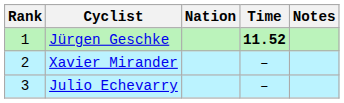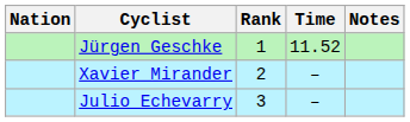 <table class="wikitable sortable" style="text-align:center">
 <tr>
+<th>Nation</th>
+<th>Cyclist</th>
 <th>Rank</th>
-<th>Cyclist</th>
-<th>Nation</th>
 <th>Time</th>
 <th>Notes</th>
 </tr>
 <tr bgcolor=bbf3bb>
+<td align=left></td>
+<td align=left data-sort-value="Geschke, Jürgen"><a href='#'>Jürgen Geschke</a></td>
 <td>1</td>
-<td align=left data-sort-value="Geschke, Jürgen"><a href='#'>Jürgen Geschke</a></td>
-<td align=left></td>
-<td><strong>11.52</strong></td>
+<td>11.52</td>
 <td></td>
 </tr>
 <tr bgcolor=bbf3ff>
+<td align=left></td>
+<td align=left data-sort-value="Mirander, Xavier"><a href='#'>Xavier Mirander</a></td>
 <td>2</td>
-<td align=left data-sort-value="Mirander, Xavier"><a href='#'>Xavier Mirander</a></td>
-<td align=left></td>
 <td>–</td>
 <td></td>
 </tr>
 <tr bgcolor=bbf3ff>
+<td align=left></td>
+<td align=left data-sort-value="Echevarry, Julio"><a href='#'>Julio Echevarry</a></td>
 <td>3</td>
-<td align=left data-sort-value="Echevarry, Julio"><a href='#'>Julio Echevarry</a></td>
-<td align=left></td>
 <td>–</td>
 <td></td>
 </tr>
 </table>
